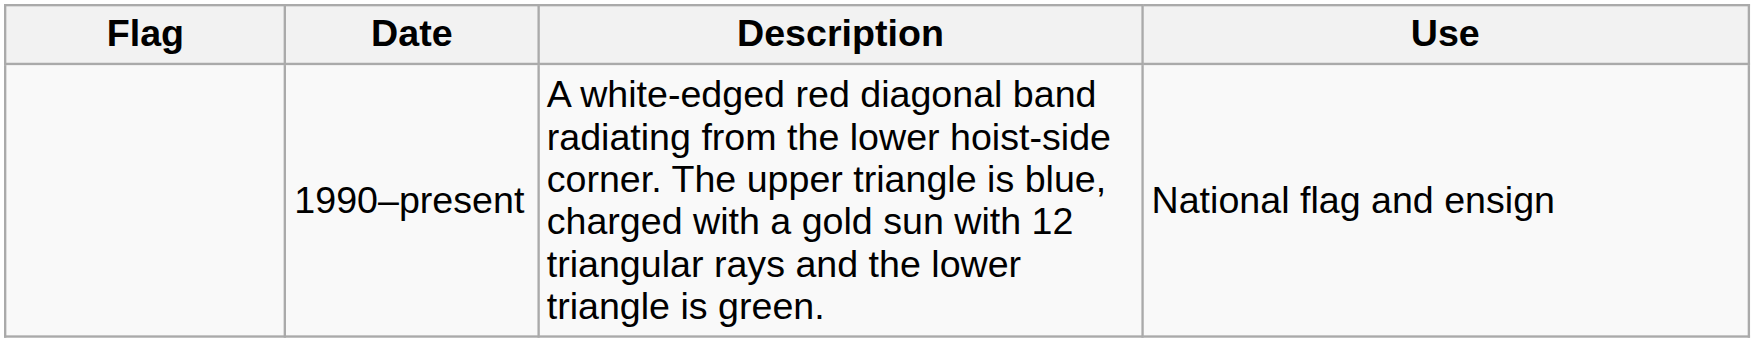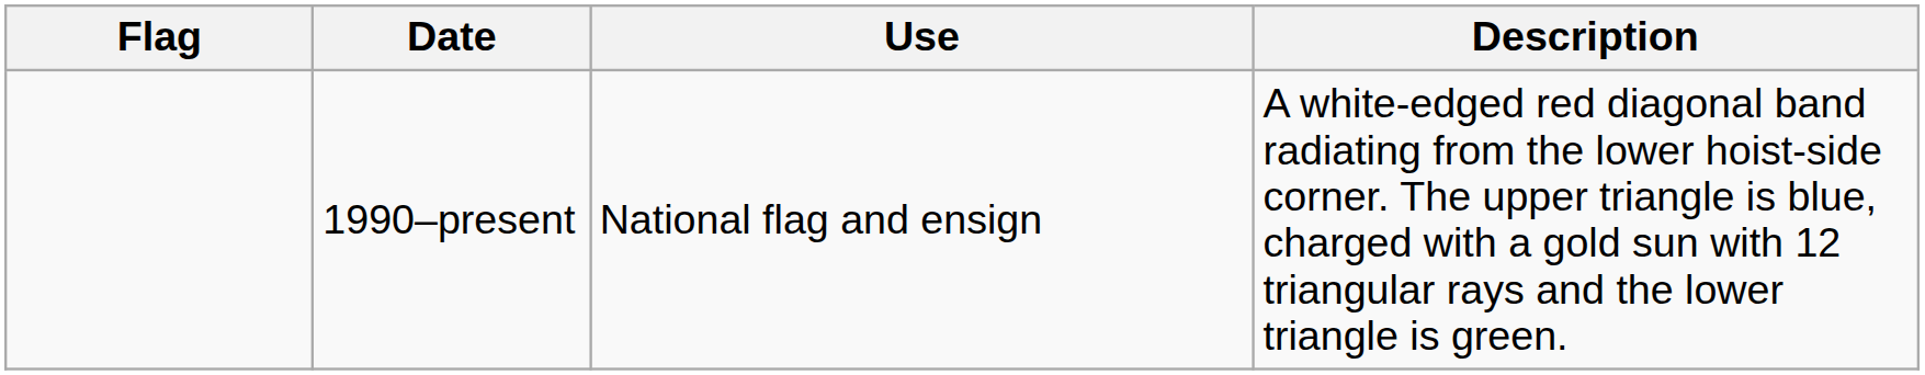 <table class="wikitable" style="background: #f9f9f9">
 <tr>
 <th width="112">Flag</th>
 <th width="100">Date</th>
+<th width="250">Use</th>
 <th width="250">Description</th>
-<th width="250">Use</th>
 </tr>
 <tr>
 <td></td>
 <td>1990–present</td>
+<td>National flag and ensign</td>
 <td>A white-edged red diagonal band radiating from the lower hoist-side corner. The upper triangle is blue, charged with a gold sun with 12 triangular rays and the lower triangle is green.</td>
-<td>National flag and ensign</td>
 </tr>
 </table>
